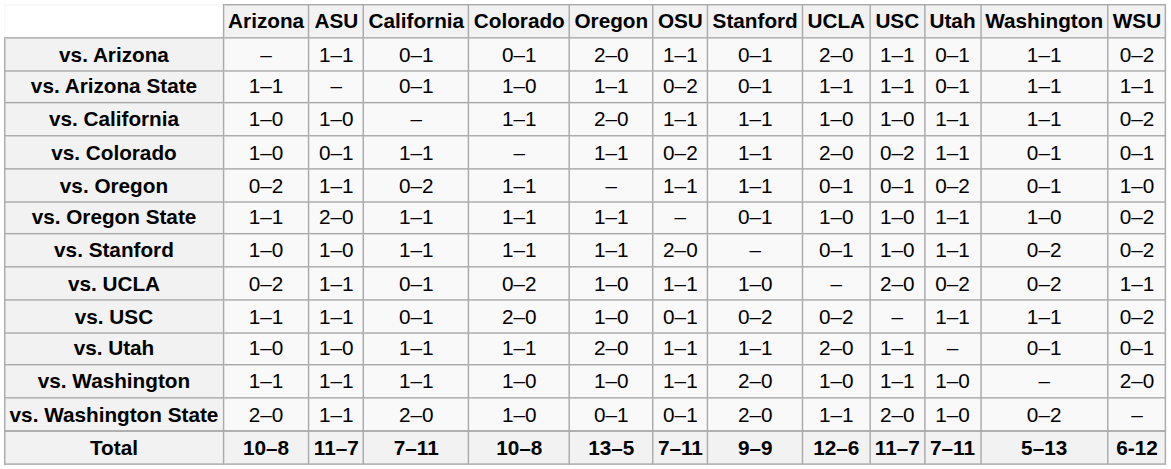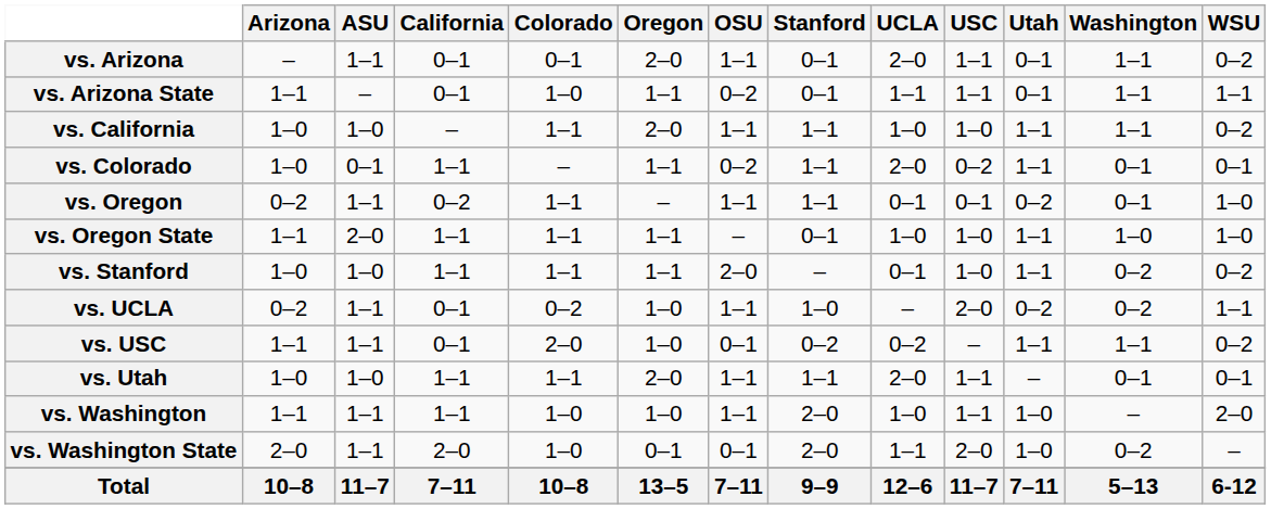 <table class="wikitable" style="white-space:nowrap;font-size:90%;">
 <tr>
 <th colspan=1 style="background:white; border-top-style:hidden; border-left-style:hidden;"   width=110> </th>
 <th style=>Arizona</th>
 <th style=>ASU</th>
 <th style=>California</th>
 <th style=>Colorado</th>
 <th style=>Oregon</th>
 <th style=>OSU</th>
 <th style=>Stanford</th>
 <th style=>UCLA</th>
 <th style=>USC</th>
 <th style=>Utah</th>
 <th style=>Washington</th>
 <th style=>WSU</th>
 </tr>
 <tr style="text-align:center;">
 <th>vs. Arizona</th>
 <td>–</td>
 <td>1–1</td>
 <td>0–1</td>
 <td>0–1</td>
 <td>2–0</td>
 <td>1–1</td>
 <td>0–1</td>
 <td>2–0</td>
 <td>1–1</td>
 <td>0–1</td>
 <td>1–1</td>
 <td>0–2</td>
 </tr>
 <tr style="text-align:center;">
 <th>vs. Arizona State</th>
 <td>1–1</td>
 <td>–</td>
 <td>0–1</td>
 <td>1–0</td>
 <td>1–1</td>
 <td>0–2</td>
 <td>0–1</td>
 <td>1–1</td>
 <td>1–1</td>
 <td>0–1</td>
 <td>1–1</td>
 <td>1–1</td>
 </tr>
 <tr style="text-align:center;">
 <th>vs. California</th>
 <td>1–0</td>
 <td>1–0</td>
 <td>–</td>
 <td>1–1</td>
 <td>2–0</td>
 <td>1–1</td>
 <td>1–1</td>
 <td>1–0</td>
 <td>1–0</td>
 <td>1–1</td>
 <td>1–1</td>
 <td>0–2</td>
 </tr>
 <tr style="text-align:center;">
 <th>vs. Colorado</th>
 <td>1–0</td>
 <td>0–1</td>
 <td>1–1</td>
 <td>–</td>
 <td>1–1</td>
 <td>0–2</td>
 <td>1–1</td>
 <td>2–0</td>
 <td>0–2</td>
 <td>1–1</td>
 <td>0–1</td>
 <td>0–1</td>
 </tr>
 <tr style="text-align:center;">
 <th>vs. Oregon</th>
 <td>0–2</td>
 <td>1–1</td>
 <td>0–2</td>
 <td>1–1</td>
 <td>–</td>
 <td>1–1</td>
 <td>1–1</td>
 <td>0–1</td>
 <td>0–1</td>
 <td>0–2</td>
 <td>0–1</td>
 <td>1–0</td>
 </tr>
 <tr style="text-align:center;">
 <th>vs. Oregon State</th>
 <td>1–1</td>
 <td>2–0</td>
 <td>1–1</td>
 <td>1–1</td>
 <td>1–1</td>
 <td>–</td>
 <td>0–1</td>
 <td>1–0</td>
 <td>1–0</td>
 <td>1–1</td>
 <td>1–0</td>
-<td>0–2</td>
+<td>1–0</td>
 </tr>
 <tr style="text-align:center;">
 <th>vs. Stanford</th>
 <td>1–0</td>
 <td>1–0</td>
 <td>1–1</td>
 <td>1–1</td>
 <td>1–1</td>
 <td>2–0</td>
 <td>–</td>
 <td>0–1</td>
 <td>1–0</td>
 <td>1–1</td>
 <td>0–2</td>
 <td>0–2</td>
 </tr>
 <tr style="text-align:center;">
 <th>vs. UCLA</th>
 <td>0–2</td>
 <td>1–1</td>
 <td>0–1</td>
 <td>0–2</td>
 <td>1–0</td>
 <td>1–1</td>
 <td>1–0</td>
 <td>–</td>
 <td>2–0</td>
 <td>0–2</td>
 <td>0–2</td>
 <td>1–1</td>
 </tr>
 <tr style="text-align:center;">
 <th>vs. USC</th>
 <td>1–1</td>
 <td>1–1</td>
 <td>0–1</td>
 <td>2–0</td>
 <td>1–0</td>
 <td>0–1</td>
 <td>0–2</td>
 <td>0–2</td>
 <td>–</td>
 <td>1–1</td>
 <td>1–1</td>
 <td>0–2</td>
 </tr>
 <tr style="text-align:center;">
 <th>vs. Utah</th>
 <td>1–0</td>
 <td>1–0</td>
 <td>1–1</td>
 <td>1–1</td>
 <td>2–0</td>
 <td>1–1</td>
 <td>1–1</td>
 <td>2–0</td>
 <td>1–1</td>
 <td>–</td>
 <td>0–1</td>
 <td>0–1</td>
 </tr>
 <tr style="text-align:center;">
 <th>vs. Washington</th>
 <td>1–1</td>
 <td>1–1</td>
 <td>1–1</td>
 <td>1–0</td>
 <td>1–0</td>
 <td>1–1</td>
 <td>2–0</td>
 <td>1–0</td>
 <td>1–1</td>
 <td>1–0</td>
 <td>–</td>
 <td>2–0</td>
 </tr>
 <tr style="text-align:center;">
 <th>vs. Washington State</th>
 <td>2–0</td>
 <td>1–1</td>
 <td>2–0</td>
 <td>1–0</td>
 <td>0–1</td>
 <td>0–1</td>
 <td>2–0</td>
 <td>1–1</td>
 <td>2–0</td>
 <td>1–0</td>
 <td>0–2</td>
 <td>–</td>
 </tr>
 <tr style="text-align:center;">
 </tr>
 <tr style="text-align:center;">
 <th>Total</th>
 <th>10–8</th>
 <th>11–7</th>
 <th>7–11</th>
 <th>10–8</th>
 <th>13–5</th>
 <th>7–11</th>
 <th>9–9</th>
 <th>12–6</th>
 <th>11–7</th>
 <th>7–11</th>
 <th>5–13</th>
 <th>6-12</th>
 </tr>
 </table>
